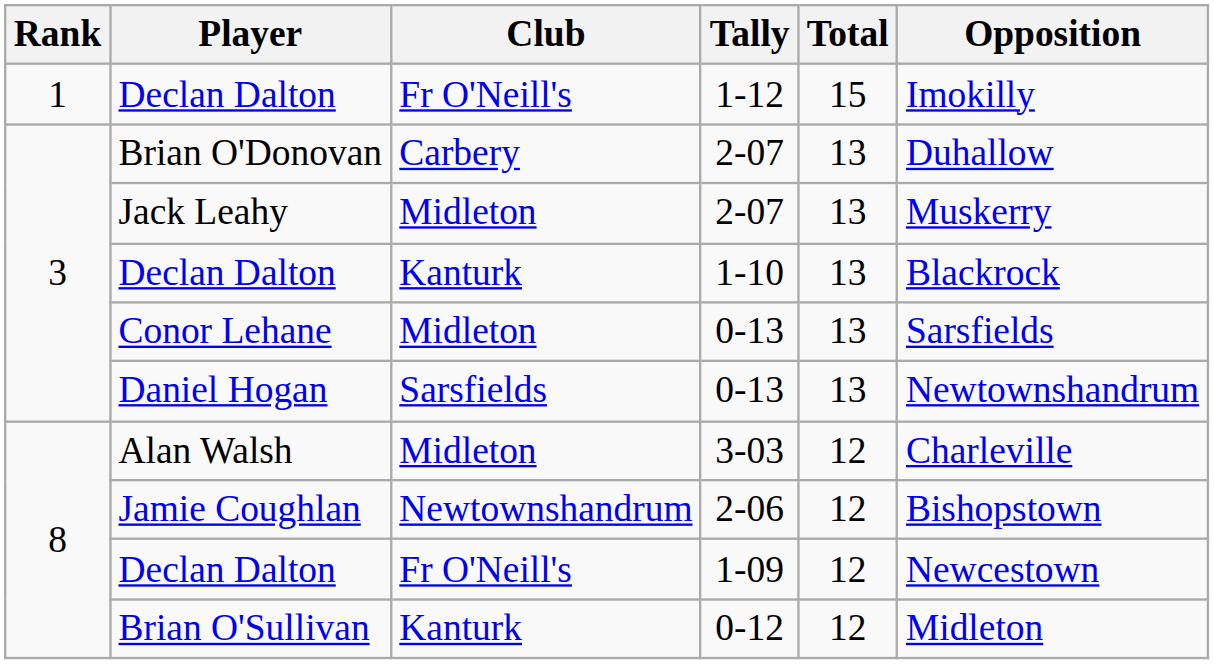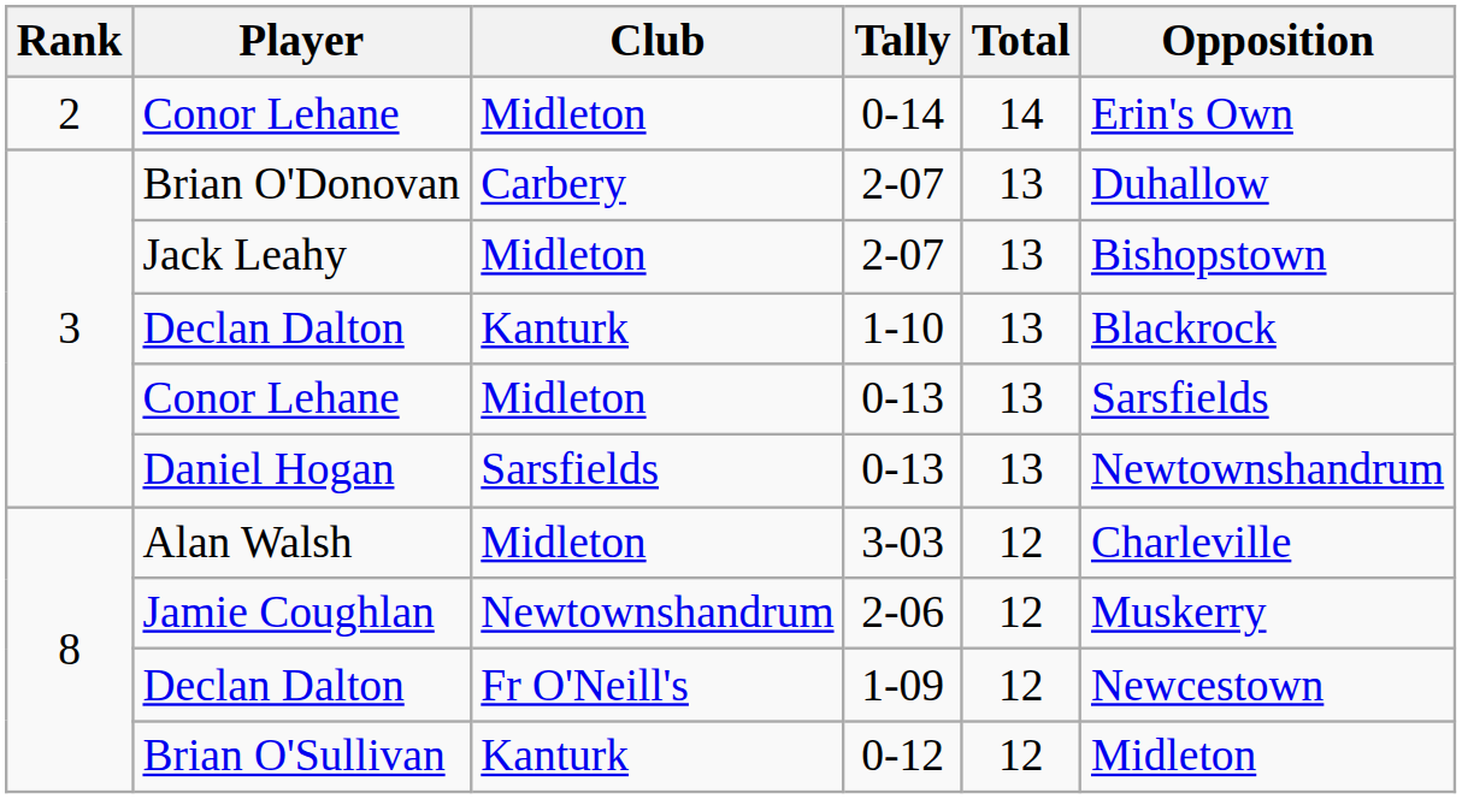 <table class="wikitable">
 <tr>
 <th>Rank</th>
 <th>Player</th>
 <th>Club</th>
 <th>Tally</th>
 <th>Total</th>
 <th>Opposition</th>
 </tr>
 <tr>
-<td rowspan="1" style="text-align:center;">1</td>
-<td><a href='#'>Declan Dalton</a></td>
-<td><a href='#'>Fr O'Neill's</a></td>
-<td align=center>1-12</td>
-<td align=center>15</td>
-<td><a href='#'>Imokilly</a></td>
+<td rowspan="1" style="text-align:center;">2</td>
+<td><a href='#'>Conor Lehane</a></td>
+<td><a href='#'>Midleton</a></td>
+<td align=center>0-14</td>
+<td align=center>14</td>
+<td><a href='#'>Erin's Own</a></td>
 </tr>
 <tr>
 <td rowspan="5" style="text-align:center;">3</td>
 <td>Brian O'Donovan</td>
 <td><a href='#'>Carbery</a></td>
 <td align=center>2-07</td>
 <td align=center>13</td>
 <td><a href='#'>Duhallow</a></td>
 </tr>
 <tr>
 <td>Jack Leahy</td>
 <td><a href='#'>Midleton</a></td>
 <td align=center>2-07</td>
 <td align=center>13</td>
-<td><a href='#'>Muskerry</a></td>
+<td><a href='#'>Bishopstown</a></td>
 </tr>
 <tr>
 <td><a href='#'>Declan Dalton</a></td>
 <td><a href='#'>Kanturk</a></td>
 <td align=center>1-10</td>
 <td align=center>13</td>
 <td><a href='#'>Blackrock</a></td>
 </tr>
 <tr>
 <td><a href='#'>Conor Lehane</a></td>
 <td><a href='#'>Midleton</a></td>
 <td align=center>0-13</td>
 <td align=center>13</td>
 <td><a href='#'>Sarsfields</a></td>
 </tr>
 <tr>
 <td><a href='#'>Daniel Hogan</a></td>
 <td><a href='#'>Sarsfields</a></td>
 <td align=center>0-13</td>
 <td align=center>13</td>
 <td><a href='#'>Newtownshandrum</a></td>
 </tr>
 <tr>
 <td rowspan="4" style="text-align:center;">8</td>
 <td>Alan Walsh</td>
 <td><a href='#'>Midleton</a></td>
 <td align=center>3-03</td>
 <td align=center>12</td>
 <td><a href='#'>Charleville</a></td>
 </tr>
 <tr>
 <td><a href='#'>Jamie Coughlan</a></td>
 <td><a href='#'>Newtownshandrum</a></td>
 <td align=center>2-06</td>
 <td align=center>12</td>
-<td><a href='#'>Bishopstown</a></td>
+<td><a href='#'>Muskerry</a></td>
 </tr>
 <tr>
 <td><a href='#'>Declan Dalton</a></td>
 <td><a href='#'>Fr O'Neill's</a></td>
 <td align=center>1-09</td>
 <td align=center>12</td>
 <td><a href='#'>Newcestown</a></td>
 </tr>
 <tr>
 <td><a href='#'>Brian O'Sullivan</a></td>
 <td><a href='#'>Kanturk</a></td>
 <td align=center>0-12</td>
 <td align=center>12</td>
 <td><a href='#'>Midleton</a></td>
 </tr>
 </table>
